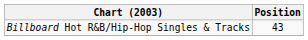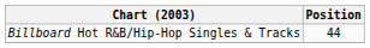 <table class="wikitable sortable">
 <tr>
 <th align="left">Chart (2003)</th>
 <th align="center">Position</th>
 </tr>
 <tr>
 <td><em>Billboard</em> Hot R&B/Hip-Hop Singles & Tracks</td>
-<td align="center">43</td>
+<td align="center">44</td>
 </tr>
 <tr>
 </tr>
 </table>
